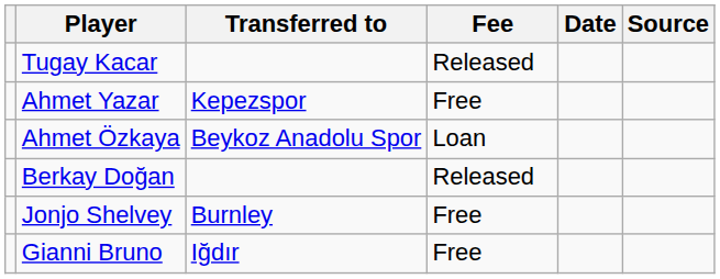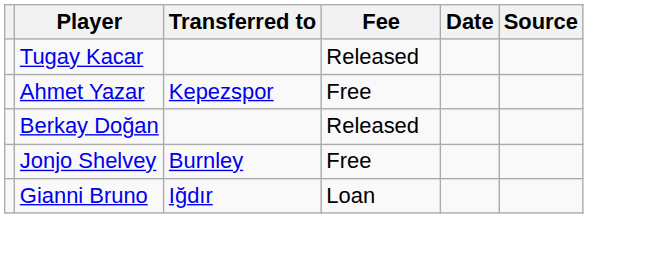 <table class="wikitable plainrowheaders sortable">
 <tr>
 <th></th>
 <th scope="col">Player</th>
 <th>Transferred to</th>
 <th style="width: 80px;">Fee</th>
 <th scope="col">Date</th>
 <th scope="col">Source</th>
 </tr>
 <tr>
 <td align="center"></td>
 <td> <a href='#'>Tugay Kacar</a></td>
 <td></td>
 <td>Released</td>
 <td></td>
 <td></td>
 </tr>
 <tr>
 <td align="center"></td>
 <td> <a href='#'>Ahmet Yazar</a></td>
 <td> <a href='#'>Kepezspor</a></td>
 <td>Free</td>
 <td></td>
 <td></td>
 </tr>
 <tr>
 <td align="center"></td>
-<td> <a href='#'>Ahmet Özkaya</a></td>
-<td> <a href='#'>Beykoz Anadolu Spor</a></td>
-<td>Loan</td>
-<td></td>
-<td></td>
-</tr>
-<tr>
-<td align="center"></td>
 <td> <a href='#'>Berkay Doğan</a></td>
 <td></td>
 <td>Released</td>
 <td></td>
 <td></td>
 </tr>
 <tr>
 <td align="center"></td>
 <td> <a href='#'>Jonjo Shelvey</a></td>
 <td> <a href='#'>Burnley</a></td>
 <td>Free</td>
 <td></td>
 <td></td>
 </tr>
 <tr>
 <td align="center"></td>
 <td> <a href='#'>Gianni Bruno</a></td>
 <td> <a href='#'>Iğdır</a></td>
-<td>Free</td>
+<td>Loan</td>
 <td></td>
 <td></td>
 </tr>
 </table>
